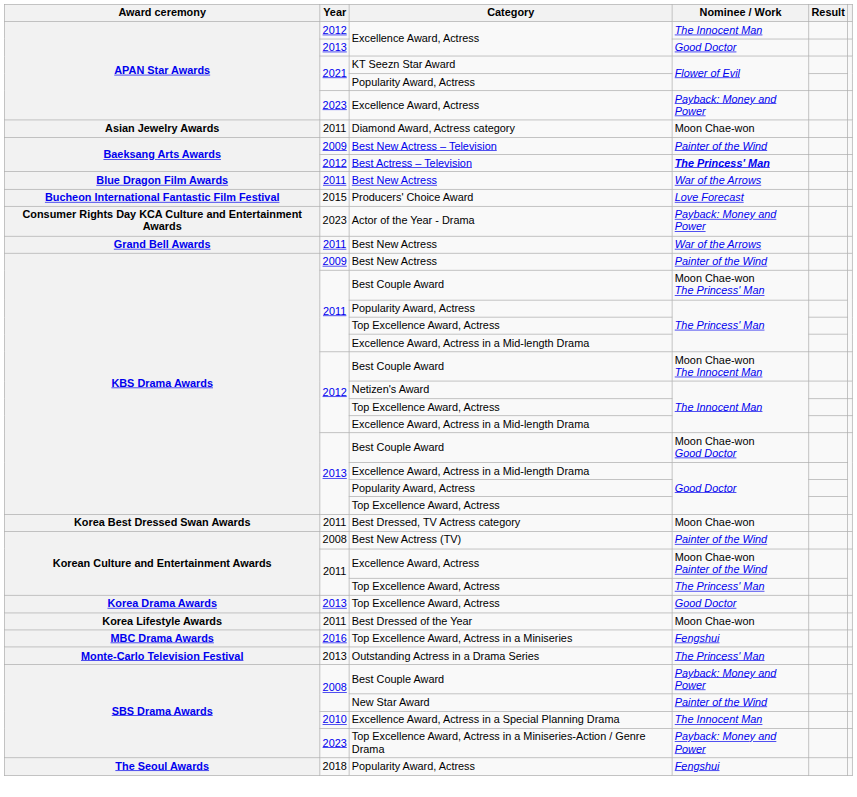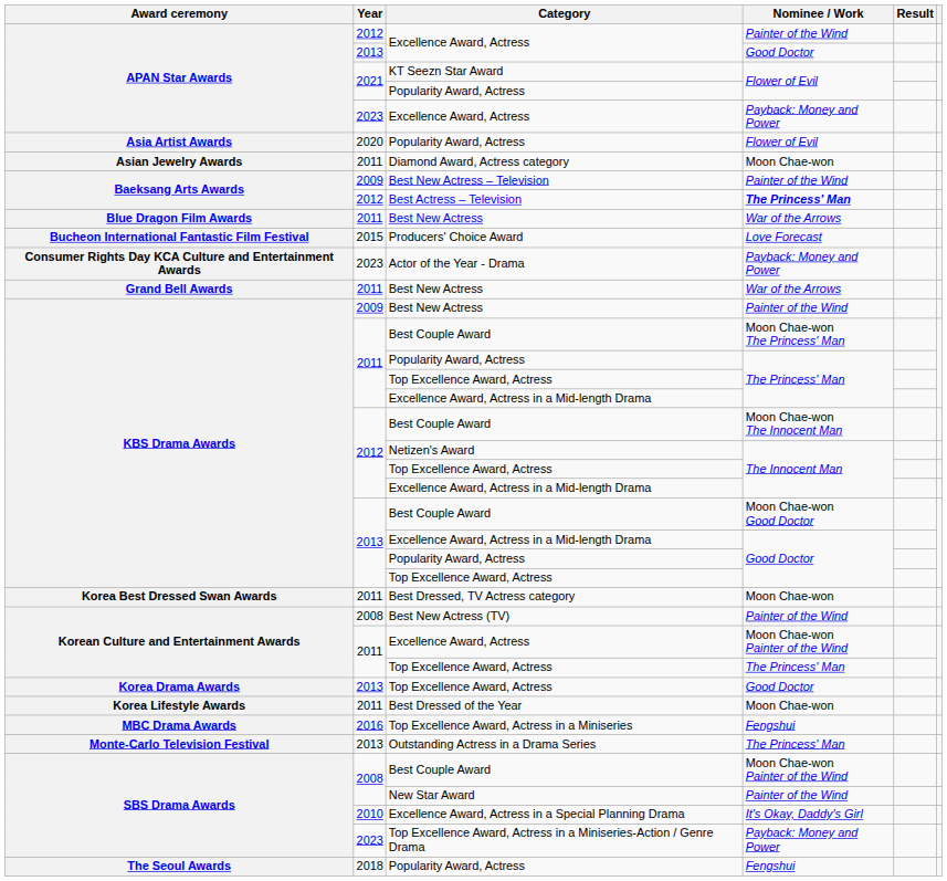 <table class="wikitable plainrowheaders sortable">
 <tr>
 <th scope="col">Award ceremony</th>
 <th scope="col">Year</th>
 <th scope="col">Category</th>
 <th scope="col">Nominee / Work</th>
 <th scope="col">Result</th>
 <th scope="col" class="unsortable"></th>
 </tr>
 <tr>
 <th scope="row" rowspan="5"><a href='#'>APAN Star Awards</a></th>
 <td style="text-align:center"><a href='#'>2012</a></td>
 <td rowspan="2">Excellence Award, Actress</td>
-<td><em><a href='#'>The Innocent Man</a></em></td>
+<td><em><a href='#'>Painter of the Wind</a></em></td>
 <td></td>
 <td style="text-align:center"></td>
 </tr>
 <tr>
 <td style="text-align:center"><a href='#'>2013</a></td>
 <td><em><a href='#'>Good Doctor</a></em></td>
 <td></td>
 <td style="text-align:center"></td>
 </tr>
 <tr>
 <td rowspan="2" style="text-align:center"><a href='#'>2021</a></td>
 <td>KT Seezn Star Award</td>
 <td rowspan="2"><em><a href='#'>Flower of Evil</a></em></td>
 <td></td>
 <td rowspan="2" style="text-align:center"></td>
 </tr>
 <tr>
 <td>Popularity Award, Actress</td>
 <td></td>
 </tr>
 <tr>
 <td style="text-align:center"><a href='#'>2023</a></td>
 <td>Excellence Award, Actress</td>
 <td><em><a href='#'>Payback: Money and Power</a></em></td>
+<td></td>
+<td style="text-align:center"></td>
+</tr>
+<tr>
+<th scope="row"><a href='#'>Asia Artist Awards</a></th>
+<td style="text-align:center">2020</td>
+<td>Popularity Award, Actress</td>
+<td><em><a href='#'>Flower of Evil</a></em></td>
 <td></td>
 <td style="text-align:center"></td>
 </tr>
 <tr>
 <th scope="row">Asian Jewelry Awards</th>
 <td style="text-align:center">2011</td>
 <td>Diamond Award, Actress category</td>
 <td>Moon Chae-won</td>
 <td></td>
 <td style="text-align:center"></td>
 </tr>
 <tr>
 <th scope="row" rowspan="2"><a href='#'>Baeksang Arts Awards</a></th>
 <td style="text-align:center"><a href='#'>2009</a></td>
 <td><a href='#'>Best New Actress – Television</a></td>
 <td><em><a href='#'>Painter of the Wind</a></em></td>
 <td></td>
 <td style="text-align:center"></td>
 </tr>
 <tr>
 <td style="text-align:center"><a href='#'>2012</a></td>
 <td><a href='#'>Best Actress – Television</a></td>
 <td><strong><em><a href='#'>The Princess' Man</a></em></strong></td>
 <td></td>
 <td style="text-align:center"></td>
 </tr>
 <tr>
 <th scope="row"><a href='#'>Blue Dragon Film Awards</a></th>
 <td style="text-align:center"><a href='#'>2011</a></td>
 <td><a href='#'>Best New Actress</a></td>
 <td><em><a href='#'>War of the Arrows</a></em></td>
 <td></td>
 <td style="text-align:center"></td>
 </tr>
 <tr>
 <th scope="row"><a href='#'>Bucheon International Fantastic Film Festival</a></th>
 <td style="text-align:center">2015</td>
 <td>Producers' Choice Award</td>
 <td><em><a href='#'>Love Forecast</a></em></td>
 <td></td>
 <td style="text-align:center"></td>
 </tr>
 <tr>
 <th scope="row">Consumer Rights Day KCA Culture and Entertainment Awards</th>
 <td style="text-align:center">2023</td>
 <td>Actor of the Year - Drama</td>
 <td><em><a href='#'>Payback: Money and Power</a></em></td>
 <td></td>
 <td style="text-align:center"></td>
 </tr>
 <tr>
 <th scope="row"><a href='#'>Grand Bell Awards</a></th>
 <td style="text-align:center"><a href='#'>2011</a></td>
 <td>Best New Actress</td>
 <td><em><a href='#'>War of the Arrows</a></em></td>
 <td></td>
 <td style="text-align:center"></td>
 </tr>
 <tr>
 <th scope="row" rowspan="13"><a href='#'>KBS Drama Awards</a></th>
 <td style="text-align:center"><a href='#'>2009</a></td>
 <td>Best New Actress</td>
 <td><em><a href='#'>Painter of the Wind</a></em></td>
 <td></td>
 <td style="text-align:center"></td>
 </tr>
 <tr>
 <td rowspan="4" style="text-align:center"><a href='#'>2011</a></td>
 <td>Best Couple Award</td>
 <td>Moon Chae-won <br><em><a href='#'>The Princess' Man</a></em></td>
 <td></td>
 <td rowspan="4" style="text-align:center"></td>
 </tr>
 <tr>
 <td>Popularity Award, Actress</td>
 <td rowspan="3"><em><a href='#'>The Princess' Man</a></em></td>
 <td></td>
 </tr>
 <tr>
 <td>Top Excellence Award, Actress</td>
 <td></td>
 </tr>
 <tr>
 <td>Excellence Award, Actress in a Mid-length Drama</td>
 <td></td>
 </tr>
 <tr>
 <td rowspan="4" style="text-align:center"><a href='#'>2012</a></td>
 <td>Best Couple Award</td>
 <td>Moon Chae-won <br><em><a href='#'>The Innocent Man</a></em></td>
 <td></td>
 <td style="text-align:center"></td>
 </tr>
 <tr>
 <td>Netizen's Award</td>
 <td rowspan="3"><em><a href='#'>The Innocent Man</a></em></td>
 <td></td>
 <td style="text-align:center"></td>
 </tr>
 <tr>
 <td>Top Excellence Award, Actress</td>
 <td></td>
 <td style="text-align:center"></td>
 </tr>
 <tr>
 <td>Excellence Award, Actress in a Mid-length Drama</td>
 <td></td>
 <td style="text-align:center"></td>
 </tr>
 <tr>
 <td rowspan="4" style="text-align:center"><a href='#'>2013</a></td>
 <td>Best Couple Award</td>
 <td>Moon Chae-won <br><em><a href='#'>Good Doctor</a></em></td>
 <td></td>
 <td rowspan="4" style="text-align:center"></td>
 </tr>
 <tr>
 <td>Excellence Award, Actress in a Mid-length Drama</td>
 <td rowspan="3"><em><a href='#'>Good Doctor</a></em></td>
 <td></td>
 </tr>
 <tr>
 <td>Popularity Award, Actress</td>
 <td></td>
 </tr>
 <tr>
 <td>Top Excellence Award, Actress</td>
 <td></td>
 </tr>
 <tr>
 <th scope="row">Korea Best Dressed Swan Awards</th>
 <td style="text-align:center">2011</td>
 <td>Best Dressed, TV Actress category</td>
 <td>Moon Chae-won</td>
 <td></td>
 <td style="text-align:center"></td>
 </tr>
 <tr>
 <th scope="row" rowspan="3">Korean Culture and Entertainment Awards</th>
 <td style="text-align:center">2008</td>
 <td>Best New Actress (TV)</td>
 <td><em><a href='#'>Painter of the Wind</a></em></td>
 <td></td>
 <td style="text-align:center"></td>
 </tr>
 <tr>
 <td rowspan="2" style="text-align:center">2011</td>
 <td>Excellence Award, Actress</td>
 <td>Moon Chae-won <br><em><a href='#'>Painter of the Wind</a></em></td>
 <td></td>
 <td rowspan="2" style="text-align:center"></td>
 </tr>
 <tr>
 <td>Top Excellence Award, Actress</td>
 <td><em><a href='#'>The Princess' Man</a></em></td>
 <td></td>
 </tr>
 <tr>
 <th scope="row"><a href='#'>Korea Drama Awards</a></th>
 <td style="text-align:center"><a href='#'>2013</a></td>
 <td>Top Excellence Award, Actress</td>
 <td><em><a href='#'>Good Doctor</a></em></td>
 <td></td>
 <td style="text-align:center"></td>
 </tr>
 <tr>
 <th scope="row">Korea Lifestyle Awards</th>
 <td style="text-align:center">2011</td>
 <td>Best Dressed of the Year</td>
 <td>Moon Chae-won</td>
 <td></td>
 <td style="text-align:center"></td>
 </tr>
 <tr>
 <th scope="row"><a href='#'>MBC Drama Awards</a></th>
 <td style="text-align:center"><a href='#'>2016</a></td>
 <td>Top Excellence Award, Actress in a Miniseries</td>
 <td><em><a href='#'>Fengshui</a></em></td>
 <td></td>
 <td style="text-align:center"></td>
 </tr>
 <tr>
 <th scope="row"><a href='#'>Monte-Carlo Television Festival</a></th>
 <td style="text-align:center">2013</td>
 <td>Outstanding Actress in a Drama Series</td>
 <td><em><a href='#'>The Princess' Man</a></em></td>
 <td></td>
 <td style="text-align:center"></td>
 </tr>
 <tr>
 <th scope="row" rowspan="4"><a href='#'>SBS Drama Awards</a></th>
 <td rowspan="2" style="text-align:center"><a href='#'>2008</a></td>
 <td>Best Couple Award</td>
-<td><em><a href='#'>Payback: Money and Power</a></em></td>
+<td>Moon Chae-won <br><em><a href='#'>Painter of the Wind</a></em></td>
 <td></td>
 <td style="text-align:center"></td>
 </tr>
 <tr>
 <td>New Star Award</td>
 <td><em><a href='#'>Painter of the Wind</a></em></td>
 <td></td>
 <td style="text-align:center"></td>
 </tr>
 <tr>
 <td style="text-align:center"><a href='#'>2010</a></td>
 <td>Excellence Award, Actress in a Special Planning Drama</td>
-<td><em><a href='#'>The Innocent Man</a></em></td>
+<td><em><a href='#'>It's Okay, Daddy's Girl</a></em></td>
 <td></td>
 <td style="text-align:center"></td>
 </tr>
 <tr>
 <td style="text-align:center"><a href='#'>2023</a></td>
 <td>Top Excellence Award, Actress in a Miniseries-Action / Genre Drama</td>
 <td><em><a href='#'>Payback: Money and Power</a></em></td>
 <td></td>
 <td style="text-align:center"></td>
 </tr>
 <tr>
 <th scope="row"><a href='#'>The Seoul Awards</a></th>
 <td style="text-align:center">2018</td>
 <td>Popularity Award, Actress</td>
 <td><em><a href='#'>Fengshui</a></em></td>
 <td></td>
 <td style="text-align:center"></td>
 </tr>
 </table>
